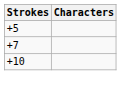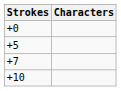 <table class="wikitable">
 <tr>
 <th>Strokes</th>
 <th>Characters</th>
+</tr>
+<tr --->
+<td>+0</td>
+<td style="font-size: large;"></td>
 </tr>
 <tr --->
 <td>+5</td>
 <td style="font-size: large;"></td>
 </tr>
 <tr --->
 <td>+7</td>
 <td style="font-size: large;"></td>
 </tr>
 <tr --->
 <td>+10</td>
 <td style="font-size: large;"></td>
 </tr>
 </table>
